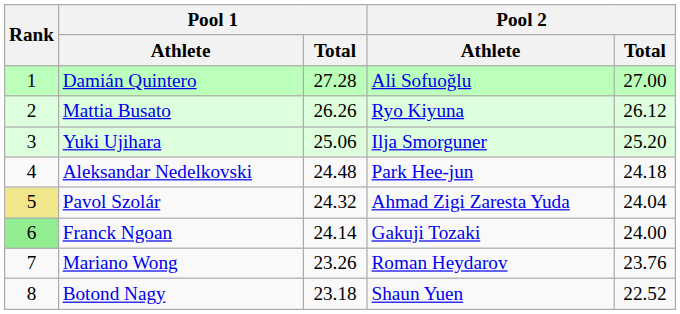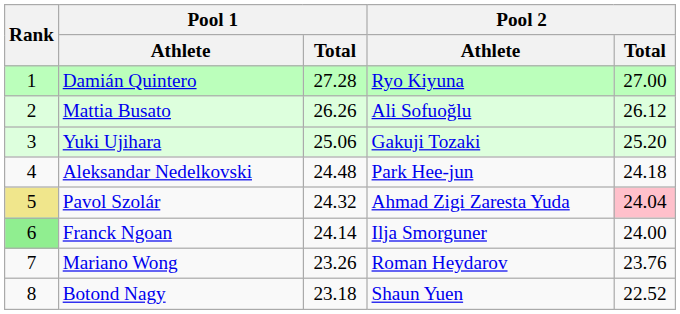 <table class="wikitable" style="text-align:center;">
 <tr>
 <th rowspan=2>Rank</th>
 <th colspan=2 width=250>Pool 1</th>
 <th colspan=2 width=250>Pool 2</th>
 </tr>
 <tr>
 <th>Athlete</th>
 <th>Total</th>
 <th>Athlete</th>
 <th>Total</th>
 </tr>
 <tr bgcolor=bbffbb>
 <td>1</td>
 <td align=left> <a href='#'>Damián Quintero</a></td>
 <td>27.28</td>
-<td align=left> <a href='#'>Ali Sofuoğlu</a></td>
+<td align=left> <a href='#'>Ryo Kiyuna</a></td>
 <td>27.00</td>
 </tr>
 <tr bgcolor=ddffdd>
 <td>2</td>
 <td align=left> <a href='#'>Mattia Busato</a></td>
 <td>26.26</td>
-<td align=left> <a href='#'>Ryo Kiyuna</a></td>
+<td align=left> <a href='#'>Ali Sofuoğlu</a></td>
 <td>26.12</td>
 </tr>
 <tr bgcolor=ddffdd>
 <td>3</td>
 <td align=left> <a href='#'>Yuki Ujihara</a></td>
 <td>25.06</td>
-<td align=left> <a href='#'>Ilja Smorguner</a></td>
+<td align=left> <a href='#'>Gakuji Tozaki</a></td>
 <td>25.20</td>
 </tr>
 <tr>
 <td>4</td>
 <td align=left> <a href='#'>Aleksandar Nedelkovski</a></td>
 <td>24.48</td>
 <td align=left> <a href='#'>Park Hee-jun</a></td>
 <td>24.18</td>
 </tr>
 <tr>
 <td style="background: khaki;">5</td>
 <td align=left> <a href='#'>Pavol Szolár</a></td>
 <td>24.32</td>
 <td align=left> <a href='#'>Ahmad Zigi Zaresta Yuda</a></td>
-<td>24.04</td>
+<td style="background: pink;">24.04</td>
 </tr>
 <tr>
 <td style="background: lightgreen;">6</td>
 <td align=left> <a href='#'>Franck Ngoan</a></td>
 <td>24.14</td>
-<td align=left> <a href='#'>Gakuji Tozaki</a></td>
+<td align=left> <a href='#'>Ilja Smorguner</a></td>
 <td>24.00</td>
 </tr>
 <tr>
 <td>7</td>
 <td align=left> <a href='#'>Mariano Wong</a></td>
 <td>23.26</td>
 <td align=left> <a href='#'>Roman Heydarov</a></td>
 <td>23.76</td>
 </tr>
 <tr>
 <td>8</td>
 <td align=left> <a href='#'>Botond Nagy</a></td>
 <td>23.18</td>
 <td align=left> <a href='#'>Shaun Yuen</a></td>
 <td>22.52</td>
 </tr>
 </table>
